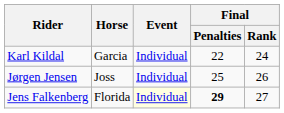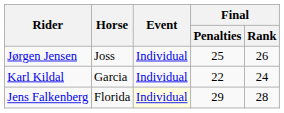 <table class=wikitable style="font-size:90%">
 <tr>
 <th rowspan="2">Rider</th>
 <th rowspan="2">Horse</th>
 <th rowspan="2">Event</th>
 <th colspan="2">Final</th>
 </tr>
 <tr>
 <th>Penalties</th>
 <th>Rank</th>
 </tr>
 <tr>
+<td><a href='#'>Jørgen Jensen</a></td>
+<td>Joss</td>
+<td><a href='#'>Individual</a></td>
+<td align=center>25</td>
+<td align=center>26</td>
+</tr>
+<tr>
 <td><a href='#'>Karl Kildal</a></td>
 <td>Garcia</td>
 <td><a href='#'>Individual</a></td>
 <td align=center>22</td>
 <td align=center>24</td>
 </tr>
 <tr>
-<td><a href='#'>Jørgen Jensen</a></td>
-<td>Joss</td>
-<td><a href='#'>Individual</a></td>
-<td align=center>25</td>
-<td align=center>26</td>
-</tr>
-<tr>
 <td><a href='#'>Jens Falkenberg</a></td>
 <td>Florida</td>
 <td style="background: lightyellow;"><a href='#'>Individual</a></td>
-<td align=center><strong>29</strong></td>
-<td align=center>27</td>
+<td align=center>29</td>
+<td align=center>28</td>
 </tr>
 </table>
